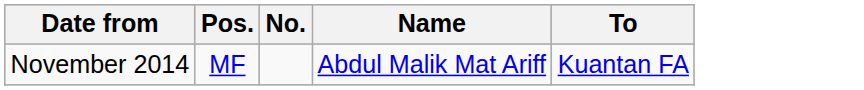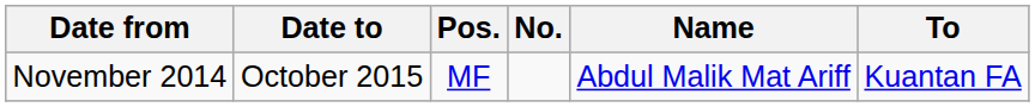 <table class="wikitable sortable">
 <tr>
 <th>Date from</th>
+<th>Date to</th>
 <th>Pos.</th>
 <th>No.</th>
 <th>Name</th>
 <th>To</th>
 </tr>
 <tr>
 <td>November 2014</td>
+<td>October 2015</td>
 <td align="center"><a href='#'>MF</a></td>
 <td></td>
 <td align="left"> <a href='#'>Abdul Malik Mat Ariff</a></td>
 <td align="left"> <a href='#'>Kuantan FA</a></td>
 </tr>
 </table>
